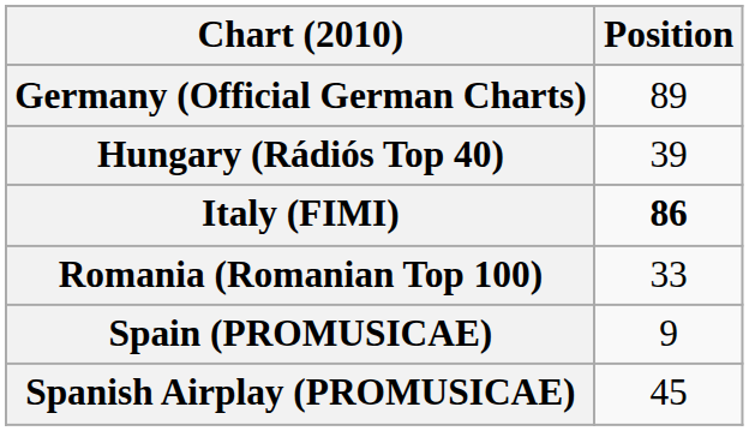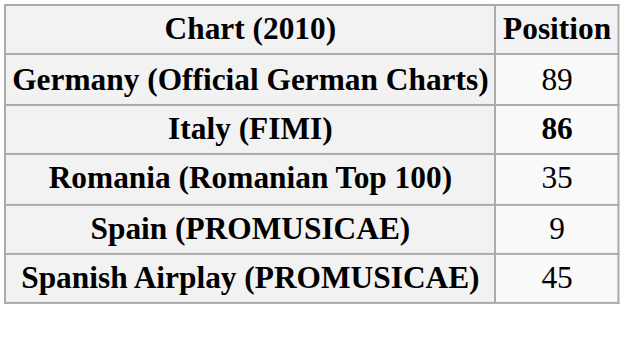 <table class="wikitable sortable plainrowheaders" style="text-align:center">
 <tr>
 <th scope="col">Chart (2010)</th>
 <th scope="col">Position</th>
 </tr>
 <tr>
 <th scope="row">Germany (Official German Charts)</th>
 <td>89</td>
 </tr>
 <tr>
-<th scope="row">Hungary (Rádiós Top 40)</th>
-<td>39</td>
-</tr>
-<tr>
 <th scope="row">Italy (FIMI)</th>
 <td><strong>86</strong></td>
 </tr>
 <tr>
 <th scope="row">Romania (Romanian Top 100)</th>
-<td>33</td>
+<td>35</td>
 </tr>
 <tr>
 <th scope="row">Spain (PROMUSICAE)</th>
 <td>9</td>
 </tr>
 <tr>
 <th scope="row">Spanish Airplay (PROMUSICAE)</th>
 <td>45</td>
 </tr>
 </table>
